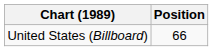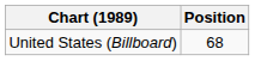 <table class="wikitable sortable">
 <tr>
 <th align="left">Chart (1989)</th>
 <th align="center">Position</th>
 </tr>
 <tr>
 <td>United States (<em>Billboard</em>)</td>
-<td style="text-align:center;">66</td>
+<td style="text-align:center;">68</td>
 </tr>
 </table>
